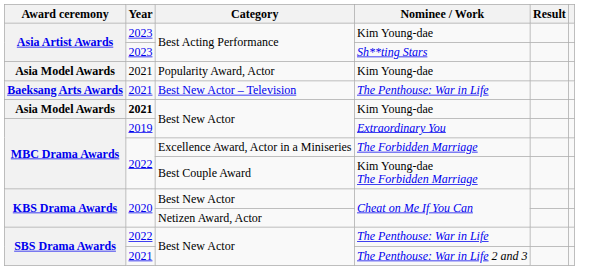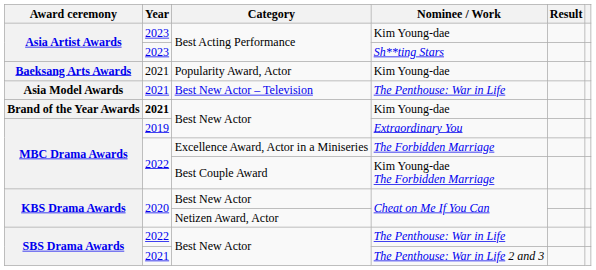 <table class="wikitable plainrowheaders sortable">
 <tr>
 <th scope="col">Award ceremony</th>
 <th scope="col">Year</th>
 <th scope="col">Category</th>
 <th scope="col">Nominee / Work</th>
 <th scope="col">Result</th>
 <th scope="col" class="unsortable"></th>
 </tr>
 <tr>
 <th scope="row" rowspan="2"><a href='#'>Asia Artist Awards</a></th>
 <td style="text-align:center"><a href='#'>2023</a></td>
 <td rowspan="2">Best Acting Performance</td>
 <td>Kim Young-dae</td>
 <td></td>
 <td style="text-align:center"></td>
 </tr>
 <tr>
 <td style="text-align:center"><a href='#'>2023</a></td>
 <td><em><a href='#'>Sh**ting Stars</a></em></td>
 <td></td>
 <td style="text-align:center"></td>
 </tr>
 <tr>
-<th scope="row">Asia Model Awards</th>
+<th scope="row"><a href='#'>Baeksang Arts Awards</a></th>
 <td style="text-align:center">2021</td>
 <td style="text-align:left">Popularity Award, Actor</td>
 <td>Kim Young-dae</td>
 <td></td>
 <td style="text-align:center"></td>
 </tr>
 <tr>
-<th scope="row"><a href='#'>Baeksang Arts Awards</a></th>
+<th scope="row">Asia Model Awards</th>
 <td style="text-align:center"><a href='#'>2021</a></td>
 <td><a href='#'>Best New Actor – Television</a></td>
 <td><em><a href='#'>The Penthouse: War in Life</a></em></td>
 <td></td>
 <td style="text-align:center"></td>
 </tr>
 <tr>
-<th scope="row">Asia Model Awards</th>
+<th scope="row">Brand of the Year Awards</th>
 <td style="text-align:center"><strong>2021</strong></td>
 <td rowspan="2">Best New Actor</td>
 <td>Kim Young-dae</td>
 <td></td>
 <td style="text-align:center"></td>
 </tr>
 <tr>
 <th scope="row"  rowspan="3"><a href='#'>MBC Drama Awards</a></th>
 <td style="text-align:center"><a href='#'>2019</a></td>
 <td><em><a href='#'>Extraordinary You</a></em></td>
 <td></td>
 <td style="text-align:center"></td>
 </tr>
 <tr>
 <td rowspan="2" style="text-align:center"><a href='#'>2022</a></td>
 <td>Excellence Award, Actor in a Miniseries</td>
 <td><em><a href='#'>The Forbidden Marriage</a></em></td>
 <td></td>
 <td style="text-align:center"></td>
 </tr>
 <tr>
 <td>Best Couple Award</td>
 <td>Kim Young-dae <br><em><a href='#'>The Forbidden Marriage</a></em></td>
 <td></td>
 <td style="text-align:center"></td>
 </tr>
 <tr>
 <th scope="row" rowspan="2"><a href='#'>KBS Drama Awards</a></th>
 <td rowspan="2" style="text-align:center"><a href='#'>2020</a></td>
 <td>Best New Actor</td>
 <td rowspan="2"><em><a href='#'>Cheat on Me If You Can</a></em></td>
 <td></td>
 <td style="text-align:center"></td>
 </tr>
 <tr>
 <td>Netizen Award, Actor</td>
 <td></td>
 <td style="text-align:center"></td>
 </tr>
 <tr>
 <th scope="row" rowspan="2"><a href='#'>SBS Drama Awards</a></th>
 <td style="text-align:center"><a href='#'>2022</a></td>
 <td rowspan="2">Best New Actor</td>
 <td><em><a href='#'>The Penthouse: War in Life</a></em></td>
 <td></td>
 <td style="text-align:center"></td>
 </tr>
 <tr>
 <td style="text-align:center"><a href='#'>2021</a></td>
 <td><em><a href='#'>The Penthouse: War in Life</a> 2 and 3</em></td>
 <td></td>
 <td style="text-align:center"></td>
 </tr>
 </table>
